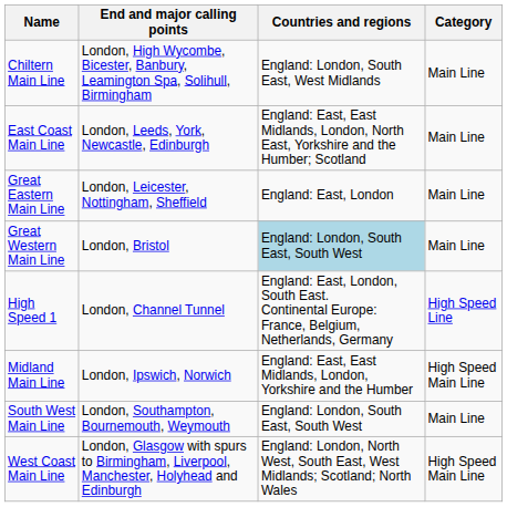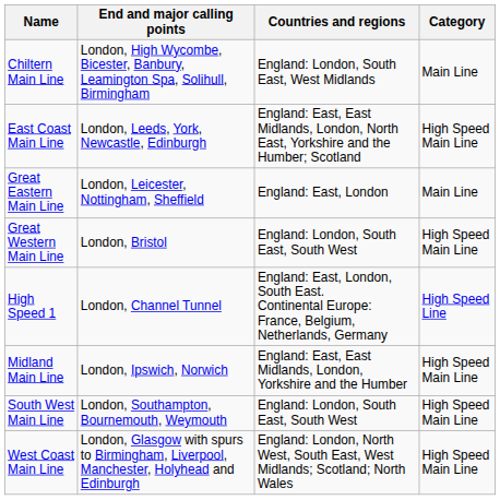 <table class="wikitable">
 <tr>
 <th>Name</th>
 <th>End and major calling points</th>
 <th>Countries and regions</th>
 <th>Category</th>
 </tr>
 <tr>
 <td><a href='#'>Chiltern Main Line</a></td>
 <td>London, <a href='#'>High Wycombe</a>, <a href='#'>Bicester</a>, <a href='#'>Banbury</a>, <a href='#'>Leamington Spa</a>, <a href='#'>Solihull</a>, <a href='#'>Birmingham</a></td>
 <td>England: London, South East, West Midlands</td>
 <td>Main Line </td>
 </tr>
 <tr>
 <td><a href='#'>East Coast Main Line</a></td>
 <td>London, <a href='#'>Leeds</a>, <a href='#'>York</a>, <a href='#'>Newcastle</a>, <a href='#'>Edinburgh</a></td>
 <td>England: East, East Midlands, London, North East, Yorkshire and the Humber; Scotland</td>
-<td>Main Line </td>
+<td>High Speed Main Line </td>
 </tr>
 <tr>
 <td><a href='#'>Great Eastern Main Line</a></td>
 <td>London, <a href='#'>Leicester</a>, <a href='#'>Nottingham</a>, <a href='#'>Sheffield</a></td>
 <td>England: East, London</td>
 <td>Main Line </td>
 </tr>
 <tr>
 <td><a href='#'>Great Western Main Line</a></td>
 <td>London, <a href='#'>Bristol</a></td>
-<td style="background: lightblue;">England: London, South East, South West</td>
-<td>Main Line </td>
+<td>England: London, South East, South West</td>
+<td>High Speed Main Line </td>
 </tr>
 <tr>
 <td><a href='#'>High Speed 1</a></td>
 <td>London, <a href='#'>Channel Tunnel</a></td>
 <td>England: East, London, South East.<br>Continental Europe: France, Belgium, Netherlands, Germany</td>
 <td><a href='#'>High Speed Line</a> </td>
 </tr>
 <tr>
 <td><a href='#'>Midland Main Line</a></td>
 <td>London, <a href='#'>Ipswich</a>, <a href='#'>Norwich</a></td>
 <td>England: East, East Midlands, London, Yorkshire and the Humber</td>
 <td>High Speed Main Line </td>
 </tr>
 <tr>
 <td><a href='#'>South West Main Line</a></td>
 <td>London, <a href='#'>Southampton</a>, <a href='#'>Bournemouth</a>, <a href='#'>Weymouth</a></td>
 <td>England: London, South East, South West</td>
-<td>Main Line </td>
+<td>High Speed Main Line </td>
 </tr>
 <tr>
 <td><a href='#'>West Coast Main Line</a></td>
 <td>London, <a href='#'>Glasgow</a> with spurs to <a href='#'>Birmingham</a>, <a href='#'>Liverpool</a>, <a href='#'>Manchester</a>, <a href='#'>Holyhead</a> and <a href='#'>Edinburgh</a></td>
 <td>England: London, North West, South East, West Midlands; Scotland; North Wales</td>
 <td>High Speed Main Line </td>
 </tr>
 </table>
